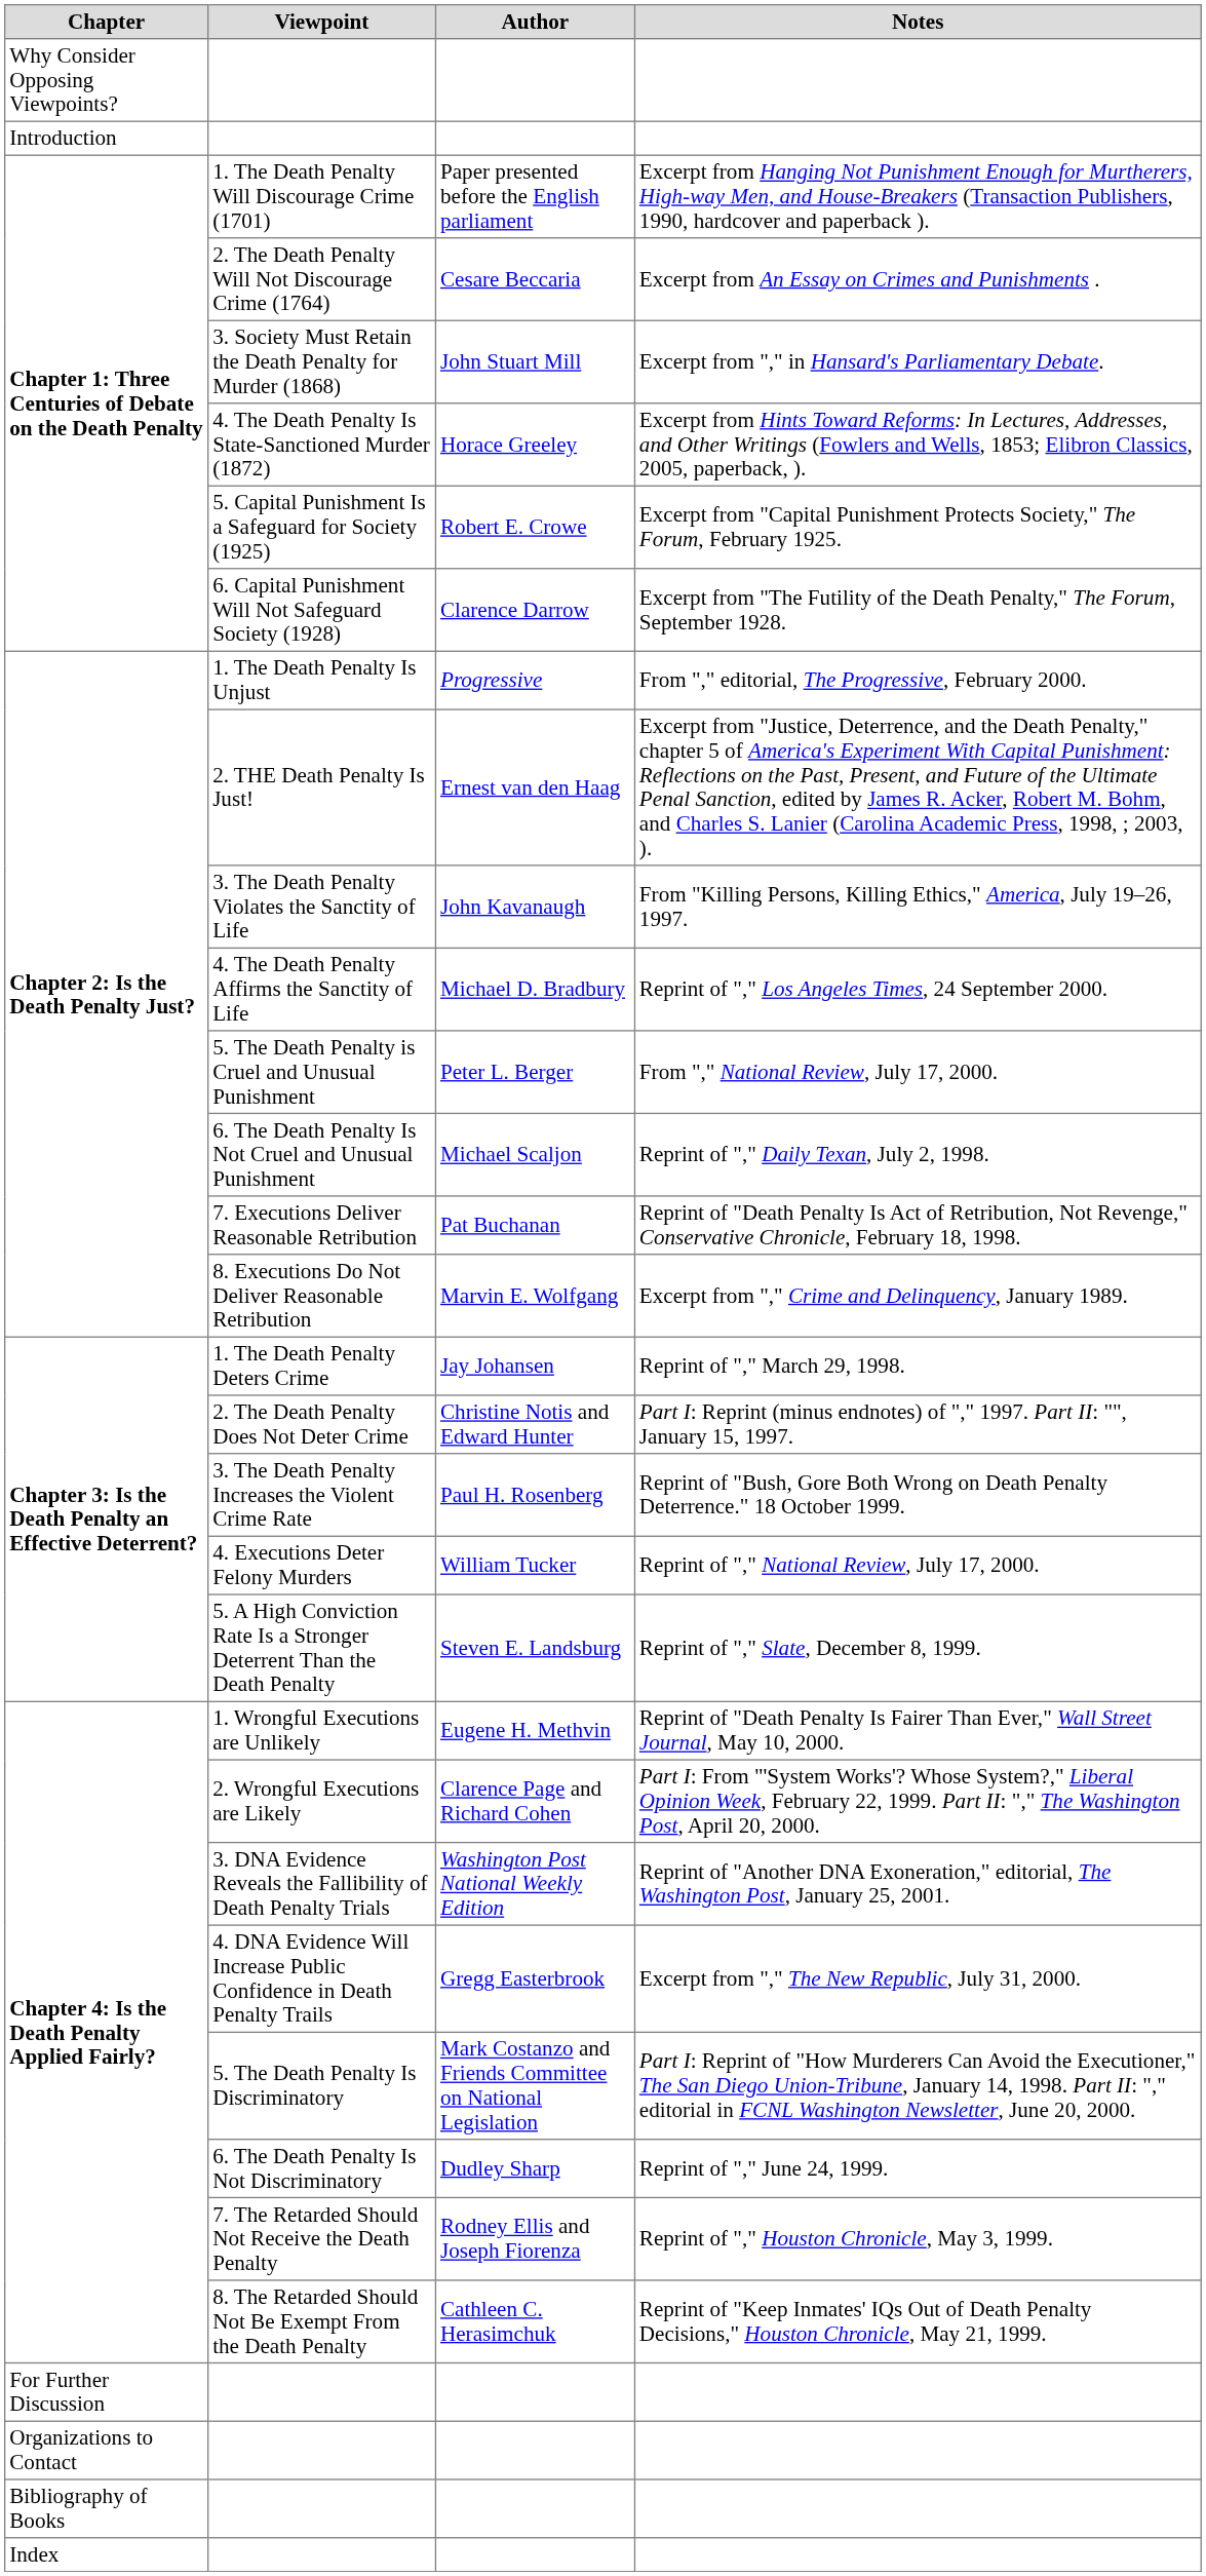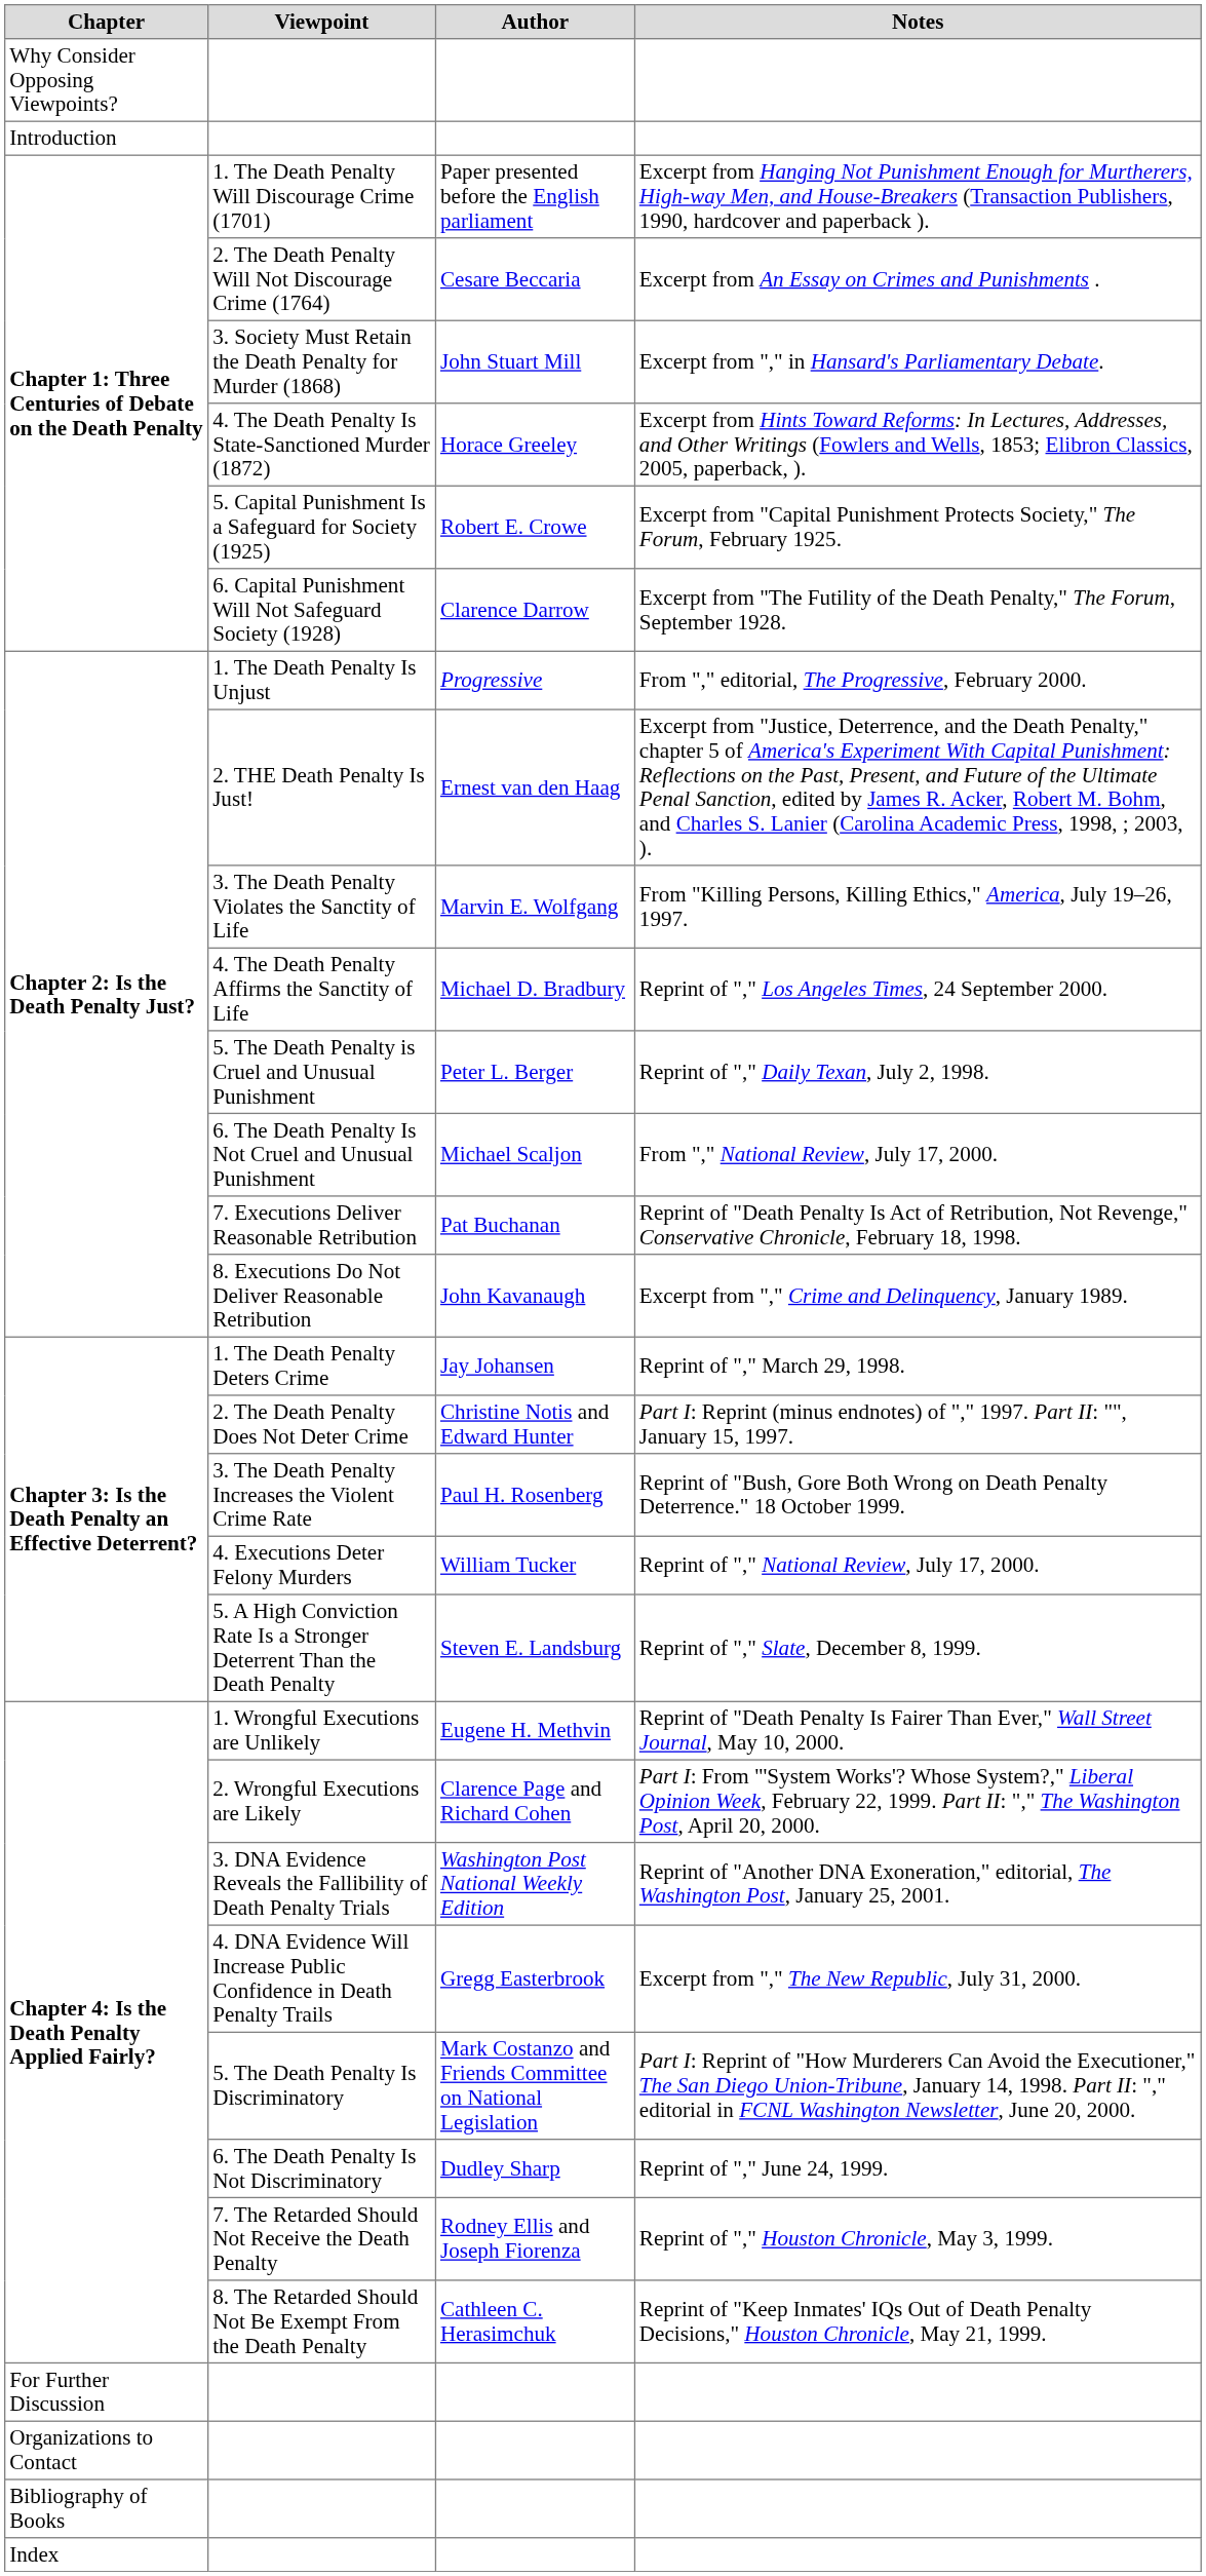 <table border="1" cellpadding="3" style="border-collapse: collapse;">
 <tr style="background: #dcdcdc;">
 <th>Chapter</th>
 <th>Viewpoint</th>
 <th>Author</th>
 <th>Notes</th>
 </tr>
 <tr>
 <td>Why Consider Opposing Viewpoints?</td>
 <td></td>
 <td></td>
 <td></td>
 </tr>
 <tr>
 <td>Introduction</td>
 <td></td>
 <td></td>
 <td></td>
 </tr>
 <tr>
 <td rowspan=6><strong>Chapter 1: Three Centuries of Debate on the Death Penalty</strong></td>
 <td>1. The Death Penalty Will Discourage Crime (1701)</td>
 <td>Paper presented before the <a href='#'>English parliament</a></td>
 <td>Excerpt from <em><a href='#'>Hanging Not Punishment Enough for Murtherers, High-way Men, and House-Breakers</a></em>  (<a href='#'>Transaction Publishers</a>, 1990, hardcover  and paperback ).</td>
 </tr>
 <tr>
 <td>2. The Death Penalty Will Not Discourage Crime (1764)</td>
 <td><a href='#'>Cesare Beccaria</a></td>
 <td>Excerpt from <em><a href='#'>An Essay on Crimes and Punishments</a></em> .</td>
 </tr>
 <tr>
 <td>3. Society Must Retain the Death Penalty for Murder (1868)</td>
 <td><a href='#'>John Stuart Mill</a></td>
 <td>Excerpt from "," in <em><a href='#'>Hansard's Parliamentary Debate</a></em>.</td>
 </tr>
 <tr>
 <td>4. The Death Penalty Is State-Sanctioned Murder (1872)</td>
 <td><a href='#'>Horace Greeley</a></td>
 <td>Excerpt from <em><a href='#'>Hints Toward Reforms</a>: In Lectures, Addresses, and Other Writings</em> (<a href='#'>Fowlers and Wells</a>, 1853; <a href='#'>Elibron Classics</a>, 2005, paperback, ).</td>
 </tr>
 <tr>
 <td>5. Capital Punishment Is a Safeguard for Society (1925)</td>
 <td><a href='#'>Robert E. Crowe</a></td>
 <td>Excerpt from "Capital Punishment Protects Society," <em>The Forum</em>, February 1925.</td>
 </tr>
 <tr>
 <td>6. Capital Punishment Will Not Safeguard Society (1928)</td>
 <td><a href='#'>Clarence Darrow</a></td>
 <td>Excerpt from "The Futility of the Death Penalty," <em>The Forum</em>, September 1928.</td>
 </tr>
 <tr>
 <td rowspan=8><strong>Chapter 2: Is the Death Penalty Just?</strong></td>
 <td>1. The Death Penalty Is Unjust</td>
 <td><em><a href='#'>Progressive</a></em></td>
 <td>From "," editorial, <em><a href='#'>The Progressive</a></em>, February 2000.</td>
 </tr>
 <tr>
 <td>2. THE Death Penalty Is Just!</td>
 <td><a href='#'>Ernest van den Haag</a></td>
 <td>Excerpt from "Justice, Deterrence, and the Death Penalty," chapter 5 of <em><a href='#'>America's Experiment With Capital Punishment</a>: Reflections on the Past, Present, and Future of the Ultimate Penal Sanction</em>, edited by <a href='#'>James R. Acker</a>, <a href='#'>Robert M. Bohm</a>, and <a href='#'>Charles S. Lanier</a> (<a href='#'>Carolina Academic Press</a>, 1998, ; 2003, ).</td>
 </tr>
 <tr>
 <td>3. The Death Penalty Violates the Sanctity of Life</td>
-<td><a href='#'>John Kavanaugh</a></td>
+<td><a href='#'>Marvin E. Wolfgang</a></td>
 <td>From "Killing Persons, Killing Ethics," <em><a href='#'>America</a></em>, July 19–26, 1997.</td>
 </tr>
 <tr>
 <td>4. The Death Penalty Affirms the Sanctity of Life</td>
 <td><a href='#'>Michael D. Bradbury</a></td>
 <td>Reprint of "," <em><a href='#'>Los Angeles Times</a></em>, 24 September 2000.</td>
 </tr>
 <tr>
 <td>5. The Death Penalty is Cruel and Unusual Punishment</td>
 <td><a href='#'>Peter L. Berger</a></td>
-<td>From "," <em><a href='#'>National Review</a></em>, July 17, 2000.</td>
+<td>Reprint of "," <em><a href='#'>Daily Texan</a></em>, July 2, 1998.</td>
 </tr>
 <tr>
 <td>6. The Death Penalty Is Not Cruel and Unusual Punishment</td>
 <td><a href='#'>Michael Scaljon</a></td>
-<td>Reprint of "," <em><a href='#'>Daily Texan</a></em>, July 2, 1998.</td>
+<td>From "," <em><a href='#'>National Review</a></em>, July 17, 2000.</td>
 </tr>
 <tr>
 <td>7. Executions Deliver Reasonable Retribution</td>
 <td><a href='#'>Pat Buchanan</a></td>
 <td>Reprint of "Death Penalty Is Act of Retribution, Not Revenge," <em>Conservative Chronicle</em>, February 18, 1998.</td>
 </tr>
 <tr>
 <td>8. Executions Do Not Deliver Reasonable Retribution</td>
-<td><a href='#'>Marvin E. Wolfgang</a></td>
+<td><a href='#'>John Kavanaugh</a></td>
 <td>Excerpt from "," <em><a href='#'>Crime and Delinquency</a></em>, January 1989.</td>
 </tr>
 <tr>
 <td rowspan=5><strong>Chapter 3: Is the Death Penalty an Effective Deterrent?</strong></td>
 <td>1. The Death Penalty Deters Crime</td>
 <td><a href='#'>Jay Johansen</a></td>
 <td>Reprint of "," March 29, 1998.</td>
 </tr>
 <tr>
 <td>2. The Death Penalty Does Not Deter Crime</td>
 <td><a href='#'>Christine Notis</a> and <a href='#'>Edward Hunter</a></td>
 <td><em>Part I</em>: Reprint (minus endnotes) of "," 1997.  <em>Part II</em>: "", January 15, 1997.</td>
 </tr>
 <tr>
 <td>3. The Death Penalty Increases the Violent Crime Rate</td>
 <td><a href='#'>Paul H. Rosenberg</a></td>
 <td>Reprint of "Bush, Gore Both Wrong on Death Penalty Deterrence." 18 October 1999.</td>
 </tr>
 <tr>
 <td>4. Executions Deter Felony Murders</td>
 <td><a href='#'>William Tucker</a></td>
 <td>Reprint of "," <em><a href='#'>National Review</a></em>, July 17, 2000.</td>
 </tr>
 <tr>
 <td>5. A High Conviction Rate Is a Stronger Deterrent Than the Death Penalty</td>
 <td><a href='#'>Steven E. Landsburg</a></td>
 <td>Reprint of "," <em><a href='#'>Slate</a></em>, December 8, 1999.</td>
 </tr>
 <tr>
 <td rowspan=8><strong>Chapter 4: Is the Death Penalty Applied Fairly?</strong></td>
 <td>1. Wrongful Executions are Unlikely</td>
 <td><a href='#'>Eugene H. Methvin</a></td>
 <td>Reprint of "Death Penalty Is Fairer Than Ever," <em><a href='#'>Wall Street Journal</a></em>, May 10, 2000.</td>
 </tr>
 <tr>
 <td>2. Wrongful Executions are Likely</td>
 <td><a href='#'>Clarence Page</a> and <a href='#'>Richard Cohen</a></td>
 <td><em>Part I</em>: From "'System Works'? Whose System?," <em><a href='#'>Liberal Opinion Week</a></em>, February 22, 1999.  <em>Part II</em>: "," <em><a href='#'>The Washington Post</a></em>, April 20, 2000.</td>
 </tr>
 <tr>
 <td>3. DNA Evidence Reveals the Fallibility of Death Penalty Trials</td>
 <td><em><a href='#'>Washington Post National Weekly Edition</a></em></td>
 <td>Reprint of "Another DNA Exoneration," editorial, <em><a href='#'>The Washington Post</a></em>, January 25, 2001.</td>
 </tr>
 <tr>
 <td>4. DNA Evidence Will Increase Public Confidence in Death Penalty Trails</td>
 <td><a href='#'>Gregg Easterbrook</a></td>
 <td>Excerpt from "," <em><a href='#'>The New Republic</a></em>, July 31, 2000.</td>
 </tr>
 <tr>
 <td>5. The Death Penalty Is Discriminatory</td>
 <td><a href='#'>Mark Costanzo</a> and <a href='#'>Friends Committee on National Legislation</a></td>
 <td><em>Part I</em>: Reprint of "How Murderers Can Avoid the Executioner," <em><a href='#'>The San Diego Union-Tribune</a></em>, January 14, 1998.  <em>Part II</em>: "," editorial in <em><a href='#'>FCNL Washington Newsletter</a></em>, June 20, 2000.</td>
 </tr>
 <tr>
 <td>6. The Death Penalty Is Not Discriminatory</td>
 <td><a href='#'>Dudley Sharp</a></td>
 <td>Reprint of "," June 24, 1999.</td>
 </tr>
 <tr>
 <td>7. The Retarded Should Not Receive the Death Penalty</td>
 <td><a href='#'>Rodney Ellis</a> and <a href='#'>Joseph Fiorenza</a></td>
 <td>Reprint of "," <em><a href='#'>Houston Chronicle</a></em>, May 3, 1999.</td>
 </tr>
 <tr>
 <td>8. The Retarded Should Not Be Exempt From the Death Penalty</td>
 <td><a href='#'>Cathleen C. Herasimchuk</a></td>
 <td>Reprint of "Keep Inmates' IQs Out of Death Penalty Decisions," <em><a href='#'>Houston Chronicle</a></em>, May 21, 1999.</td>
 </tr>
 <tr>
 <td>For Further Discussion</td>
 <td></td>
 <td></td>
 <td></td>
 </tr>
 <tr>
 <td>Organizations to Contact</td>
 <td></td>
 <td></td>
 <td></td>
 </tr>
 <tr>
 <td>Bibliography of Books</td>
 <td></td>
 <td></td>
 <td></td>
 </tr>
 <tr>
 <td>Index</td>
 <td></td>
 <td></td>
 <td></td>
 </tr>
 </table>
